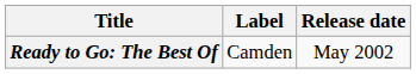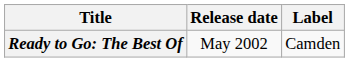 <table class="wikitable plainrowheaders">
 <tr>
 <th>Title</th>
+<th>Release date</th>
 <th>Label</th>
-<th>Release date</th>
 </tr>
 <tr>
 <th scope="row"><em>Ready to Go: The Best Of</em></th>
+<td align=center>May 2002</td>
 <td>Camden</td>
-<td align=center>May 2002</td>
 </tr>
 </table>
